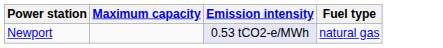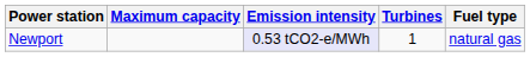 <table class="wikitable" style="text-align: center">
 <tr>
 <th>Power station</th>
 <th><a href='#'>Maximum capacity</a></th>
 <th><a href='#'>Emission intensity</a></th>
+<th><a href='#'>Turbines</a></th>
 <th>Fuel type</th>
 </tr>
 <tr>
 <td align="left"><a href='#'>Newport</a></td>
 <td></td>
 <td style="background: lavender;">0.53 tCO2-e/MWh</td>
+<td>1</td>
 <td><a href='#'>natural gas</a></td>
 </tr>
 </table>
